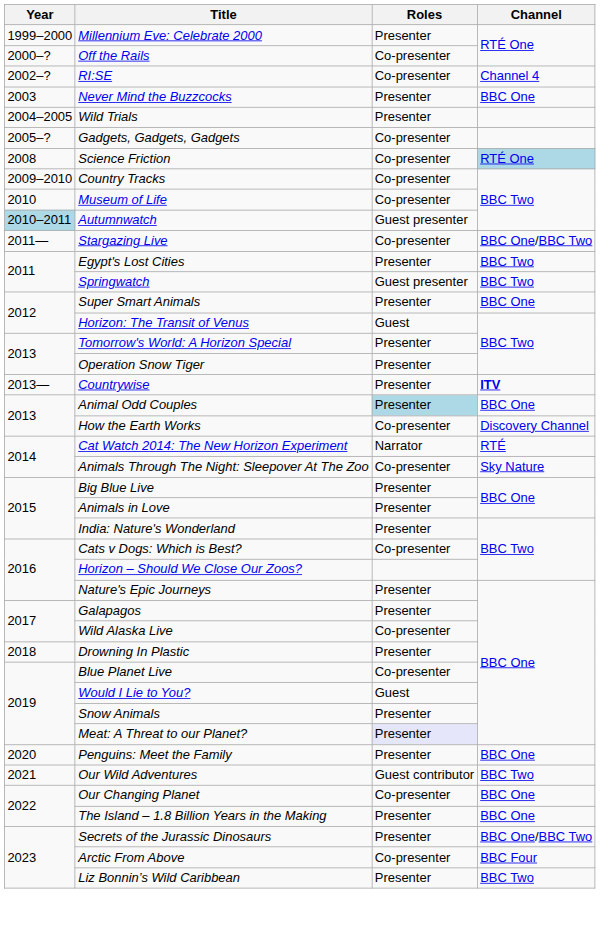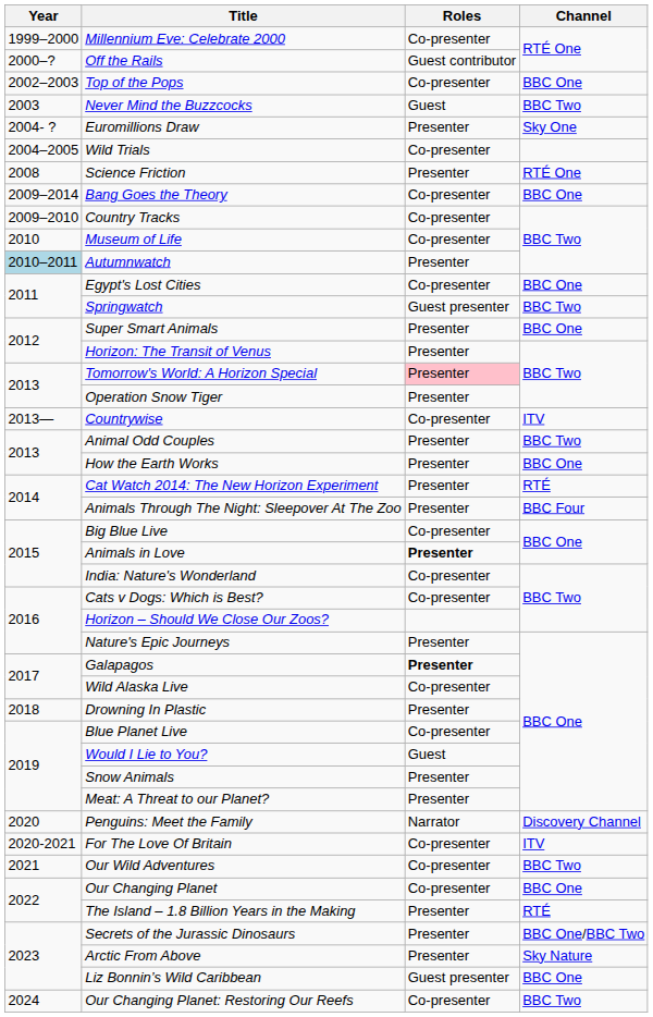 <table class="wikitable">
 <tr>
 <th>Year</th>
 <th>Title</th>
 <th>Roles</th>
 <th>Channel</th>
 </tr>
 <tr>
 <td>1999–2000</td>
 <td><em><a href='#'>Millennium Eve: Celebrate 2000</a></em></td>
-<td>Presenter</td>
+<td>Co-presenter</td>
 <td rowspan=2><a href='#'>RTÉ One</a></td>
 </tr>
 <tr>
 <td>2000–?</td>
 <td><em><a href='#'>Off the Rails</a></em></td>
-<td>Co-presenter</td>
+<td>Guest contributor</td>
 </tr>
 <tr>
-<td>2002–?</td>
-<td><em><a href='#'>RI:SE</a></em></td>
+<td>2002–2003</td>
+<td><em><a href='#'>Top of the Pops</a></em></td>
 <td>Co-presenter</td>
-<td><a href='#'>Channel 4</a></td>
+<td><a href='#'>BBC One</a></td>
 </tr>
 <tr>
 <td>2003</td>
 <td><em><a href='#'>Never Mind the Buzzcocks</a></em></td>
+<td>Guest</td>
+<td><a href='#'>BBC Two</a></td>
+</tr>
+<tr>
+<td>2004- ?</td>
+<td><em>Euromillions Draw</em></td>
 <td>Presenter</td>
-<td><a href='#'>BBC One</a></td>
+<td><a href='#'>Sky One</a></td>
 </tr>
 <tr>
 <td>2004–2005</td>
 <td><em>Wild Trials</em></td>
-<td>Presenter</td>
-<td></td>
-</tr>
-<tr>
-<td>2005–?</td>
-<td><em>Gadgets, Gadgets, Gadgets</em></td>
 <td>Co-presenter</td>
 <td></td>
 </tr>
 <tr>
 <td>2008</td>
 <td><em>Science Friction</em></td>
+<td>Presenter</td>
+<td><a href='#'>RTÉ One</a></td>
+</tr>
+<tr>
+<td>2009–2014</td>
+<td><em><a href='#'>Bang Goes the Theory</a></em></td>
 <td>Co-presenter</td>
-<td style="background: lightblue;"><a href='#'>RTÉ One</a></td>
+<td><a href='#'>BBC One</a></td>
 </tr>
 <tr>
 <td>2009–2010</td>
 <td><em>Country Tracks</em></td>
 <td>Co-presenter</td>
 <td rowspan=3><a href='#'>BBC Two</a></td>
 </tr>
 <tr>
 <td>2010</td>
 <td><em><a href='#'>Museum of Life</a></em></td>
 <td>Co-presenter</td>
 </tr>
 <tr>
 <td style="background: lightblue;">2010–2011</td>
 <td><em><a href='#'>Autumnwatch</a></em></td>
-<td>Guest presenter</td>
-</tr>
-<tr>
-<td>2011—</td>
-<td><em><a href='#'>Stargazing Live</a></em></td>
-<td>Co-presenter</td>
-<td><a href='#'>BBC One</a>/<a href='#'>BBC Two</a></td>
+<td>Presenter</td>
 </tr>
 <tr>
 <td rowspan=2>2011</td>
 <td><em>Egypt's Lost Cities</em></td>
-<td>Presenter</td>
-<td><a href='#'>BBC Two</a></td>
+<td>Co-presenter</td>
+<td><a href='#'>BBC One</a></td>
 </tr>
 <tr>
 <td><em><a href='#'>Springwatch</a></em></td>
 <td>Guest presenter</td>
 <td><a href='#'>BBC Two</a></td>
 </tr>
 <tr>
 <td rowspan=2>2012</td>
 <td><em>Super Smart Animals</em></td>
 <td>Presenter</td>
 <td><a href='#'>BBC One</a></td>
 </tr>
 <tr>
 <td><em><a href='#'>Horizon: The Transit of Venus</a></em></td>
-<td>Guest</td>
+<td>Presenter</td>
 <td rowspan=3><a href='#'>BBC Two</a></td>
 </tr>
 <tr>
 <td rowspan=2>2013</td>
 <td><em><a href='#'>Tomorrow's World: A Horizon Special</a></em></td>
-<td>Presenter</td>
+<td style="background: pink;">Presenter</td>
 </tr>
 <tr>
 <td><em>Operation Snow Tiger</em></td>
 <td>Presenter</td>
 </tr>
 <tr>
 <td>2013—</td>
 <td><em><a href='#'>Countrywise</a></em></td>
-<td>Presenter</td>
-<td><strong><a href='#'>ITV</a></strong></td>
+<td>Co-presenter</td>
+<td><a href='#'>ITV</a></td>
 </tr>
 <tr>
 <td rowspan=2>2013</td>
 <td><em>Animal Odd Couples</em></td>
-<td style="background: lightblue;">Presenter</td>
-<td><a href='#'>BBC One</a></td>
+<td>Presenter</td>
+<td><a href='#'>BBC Two</a></td>
 </tr>
 <tr>
 <td><em>How the Earth Works</em></td>
-<td>Co-presenter</td>
-<td><a href='#'>Discovery Channel</a></td>
+<td>Presenter</td>
+<td><a href='#'>BBC One</a></td>
 </tr>
 <tr>
 <td rowspan=2>2014</td>
 <td><em><a href='#'>Cat Watch 2014: The New Horizon Experiment</a></em></td>
-<td>Narrator</td>
+<td>Presenter</td>
 <td><a href='#'>RTÉ</a></td>
 </tr>
 <tr>
 <td><em>Animals Through The Night: Sleepover At The Zoo</em></td>
-<td>Co-presenter</td>
-<td><a href='#'>Sky Nature</a></td>
+<td>Presenter</td>
+<td><a href='#'>BBC Four</a></td>
 </tr>
 <tr>
 <td rowspan=3>2015</td>
 <td><em>Big Blue Live</em></td>
-<td>Presenter</td>
+<td>Co-presenter</td>
 <td rowspan=2><a href='#'>BBC One</a></td>
 </tr>
 <tr>
 <td><em>Animals in Love</em></td>
-<td>Presenter</td>
+<td><strong>Presenter</strong></td>
 </tr>
 <tr>
 <td><em>India: Nature's Wonderland</em></td>
-<td>Presenter</td>
+<td>Co-presenter</td>
 <td rowspan=3><a href='#'>BBC Two</a></td>
 </tr>
 <tr>
 <td rowspan=3>2016</td>
 <td><em>Cats v Dogs: Which is Best?</em></td>
 <td>Co-presenter</td>
 </tr>
 <tr>
 <td><em><a href='#'>Horizon – Should We Close Our Zoos?</a></em></td>
 <td Presenter></td>
 </tr>
 <tr>
 <td><em>Nature's Epic Journeys</em></td>
 <td>Presenter</td>
 <td rowspan=8><a href='#'>BBC One</a></td>
 </tr>
 <tr>
 <td rowspan=2>2017</td>
 <td><em>Galapagos</em></td>
-<td>Presenter</td>
+<td><strong>Presenter</strong></td>
 </tr>
 <tr>
 <td><em>Wild Alaska Live</em></td>
 <td>Co-presenter</td>
 </tr>
 <tr>
 <td>2018</td>
 <td><em>Drowning In Plastic</em></td>
 <td>Presenter</td>
 </tr>
 <tr>
 <td rowspan=4>2019</td>
 <td><em>Blue Planet Live</em></td>
 <td>Co-presenter</td>
 </tr>
 <tr>
 <td><em><a href='#'>Would I Lie to You?</a></em></td>
 <td>Guest</td>
 </tr>
 <tr>
 <td><em>Snow Animals</em></td>
 <td>Presenter</td>
 </tr>
 <tr>
 <td><em>Meat: A Threat to our Planet?</em></td>
-<td style="background: lavender;">Presenter</td>
+<td>Presenter</td>
 </tr>
 <tr>
 <td>2020</td>
 <td><em>Penguins: Meet the Family</em></td>
-<td>Presenter</td>
-<td><a href='#'>BBC One</a></td>
+<td>Narrator</td>
+<td><a href='#'>Discovery Channel</a></td>
+</tr>
+<tr>
+<td>2020-2021</td>
+<td><em>For The Love Of Britain</em></td>
+<td>Co-presenter</td>
+<td><a href='#'>ITV</a></td>
 </tr>
 <tr>
 <td>2021</td>
 <td><em>Our Wild Adventures</em></td>
-<td>Guest contributor</td>
+<td>Co-presenter</td>
 <td><a href='#'>BBC Two</a></td>
 </tr>
 <tr>
 <td rowspan=2>2022</td>
 <td><em>Our Changing Planet</em></td>
 <td>Co-presenter</td>
 <td><a href='#'>BBC One</a></td>
 </tr>
 <tr>
 <td><em>The Island – 1.8 Billion Years in the Making</em></td>
 <td>Presenter</td>
-<td><a href='#'>BBC One</a></td>
+<td><a href='#'>RTÉ</a></td>
 </tr>
 <tr>
 <td rowspan=3>2023</td>
 <td><em>Secrets of the Jurassic Dinosaurs</em></td>
 <td>Presenter</td>
 <td><a href='#'>BBC One</a>/<a href='#'>BBC Two</a></td>
 </tr>
 <tr>
 <td><em>Arctic From Above</em></td>
-<td>Co-presenter</td>
-<td><a href='#'>BBC Four</a></td>
+<td>Presenter</td>
+<td><a href='#'>Sky Nature</a></td>
 </tr>
 <tr>
 <td><em>Liz Bonnin’s Wild Caribbean</em></td>
-<td>Presenter</td>
+<td>Guest presenter</td>
+<td><a href='#'>BBC One</a></td>
+</tr>
+<tr>
+<td rowspan=1>2024</td>
+<td><em>Our Changing Planet: Restoring Our Reefs</em></td>
+<td>Co-presenter</td>
 <td><a href='#'>BBC Two</a></td>
 </tr>
 </table>
